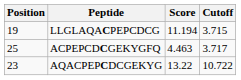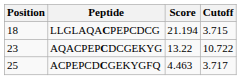 <table class="wikitable">
 <tr>
 <th>Position</th>
 <th>Peptide</th>
 <th>Score</th>
 <th>Cutoff</th>
 </tr>
 <tr>
-<td>19</td>
+<td>18</td>
 <td>LLGLAQA<strong>C</strong>PEPCDCG</td>
-<td>11.194</td>
+<td>21.194</td>
 <td>3.715</td>
+</tr>
+<tr>
+<td>23</td>
+<td>AQACPEP<strong>C</strong>DCGEKYG</td>
+<td>13.22</td>
+<td>10.722</td>
 </tr>
 <tr>
 <td>25</td>
 <td>ACPEPCD<strong>C</strong>GEKYGFQ</td>
 <td>4.463</td>
 <td>3.717</td>
 </tr>
-<tr>
-<td>23</td>
-<td>AQACPEP<strong>C</strong>DCGEKYG</td>
-<td>13.22</td>
-<td>10.722</td>
-</tr>
 </table>
